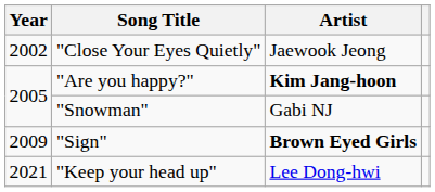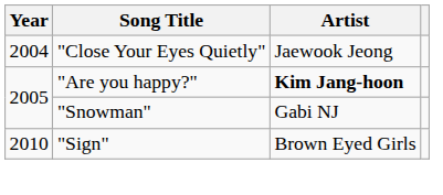 <table class="wikitable plainrowheaders sortable">
 <tr>
 <th scope="col">Year</th>
 <th scope="col">Song Title</th>
 <th scope="col">Artist</th>
 <th scope="col" class="unsortable"></th>
 </tr>
 <tr>
-<td>2002</td>
+<td>2004</td>
 <td>"Close Your Eyes Quietly"</td>
 <td>Jaewook Jeong</td>
 <td></td>
 </tr>
 <tr>
 <td rowspan="2">2005</td>
 <td>"Are you happy?"</td>
 <td><strong>Kim Jang-hoon</strong></td>
 <td></td>
 </tr>
 <tr>
 <td>"Snowman"</td>
 <td>Gabi NJ</td>
 <td></td>
 </tr>
 <tr>
-<td>2009</td>
+<td>2010</td>
 <td>"Sign"</td>
-<td><strong>Brown Eyed Girls</strong></td>
-<td></td>
-</tr>
-<tr>
-<td>2021</td>
-<td>"Keep your head up" </td>
-<td><a href='#'>Lee Dong-hwi</a></td>
+<td>Brown Eyed Girls</td>
 <td></td>
 </tr>
 </table>
